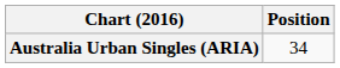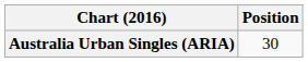 <table class="wikitable plainrowheaders">
 <tr>
 <th scope="col">Chart (2016)</th>
 <th scope="col">Position</th>
 </tr>
 <tr>
 <th scope="row">Australia Urban Singles (ARIA)</th>
-<td style="text-align:center;">34</td>
+<td style="text-align:center;">30</td>
 </tr>
 </table>
